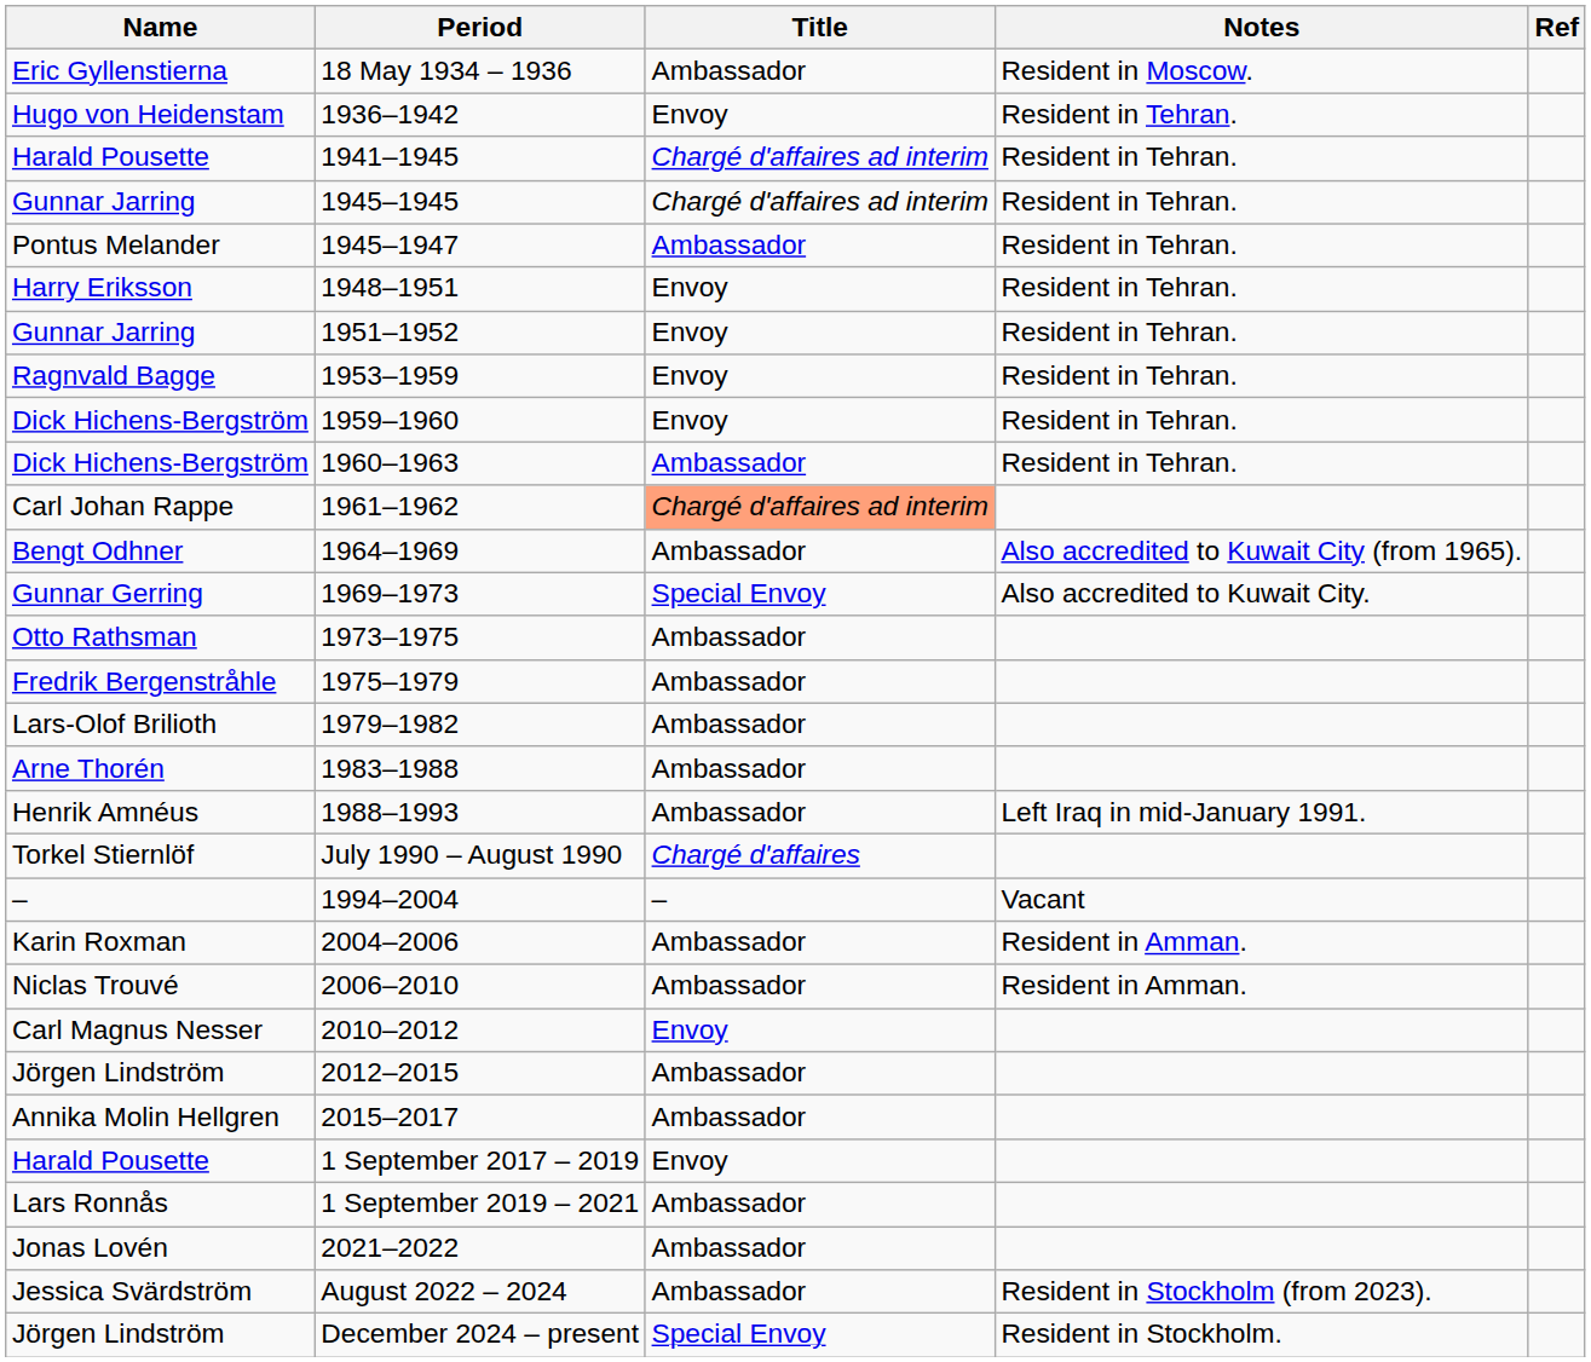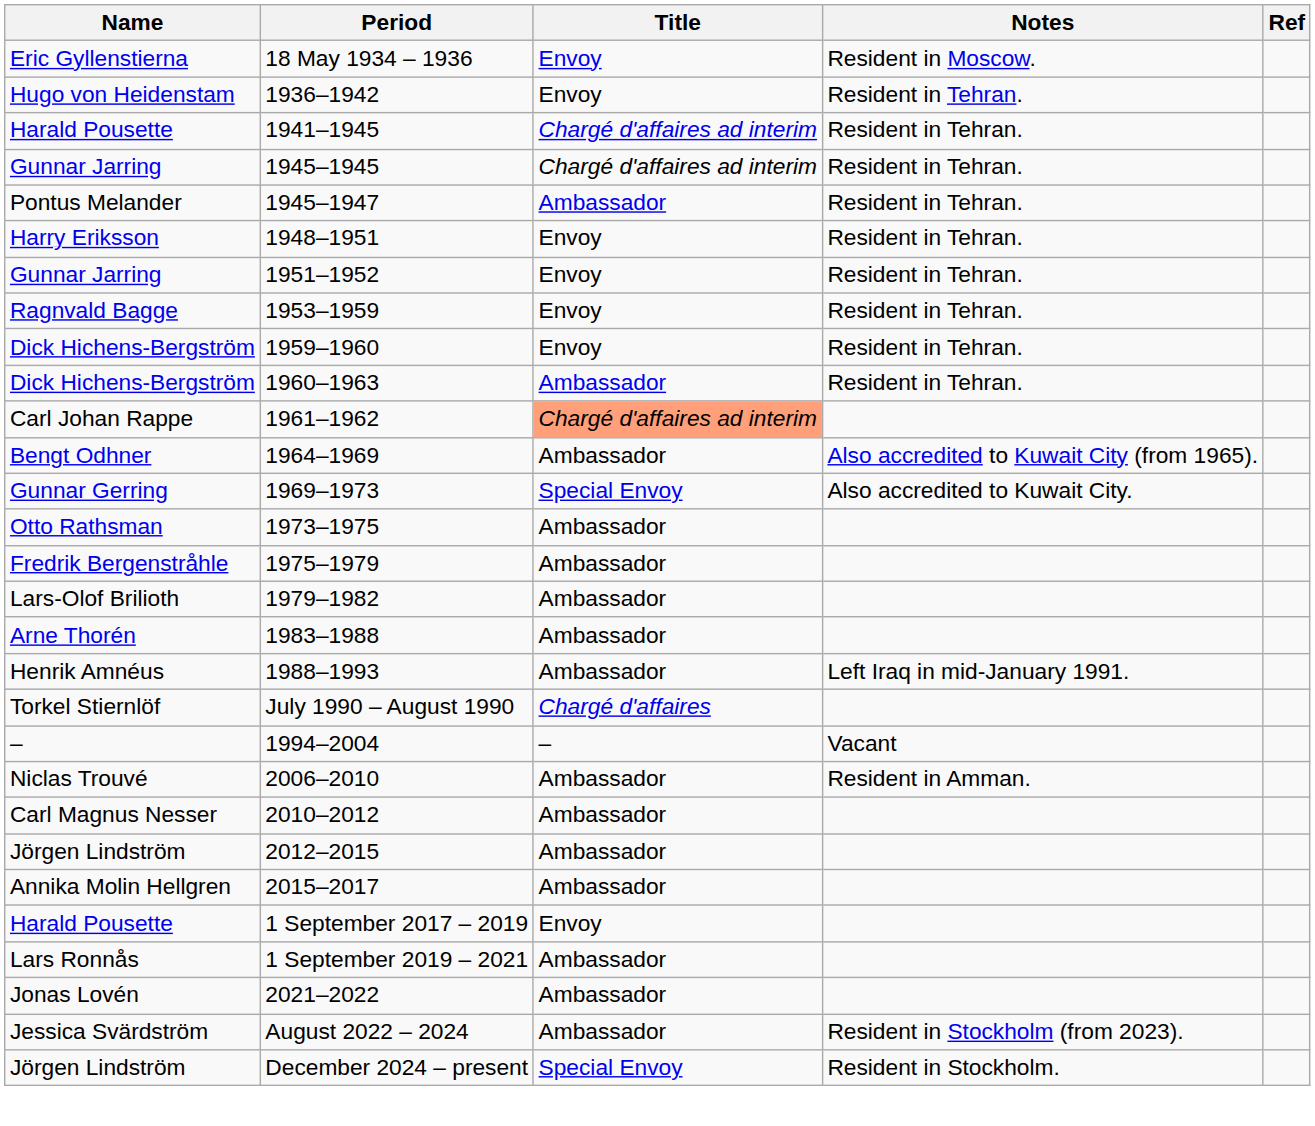 <table class="wikitable">
 <tr>
 <th>Name</th>
 <th>Period</th>
 <th>Title</th>
 <th>Notes</th>
 <th>Ref</th>
 </tr>
 <tr>
 <td><a href='#'>Eric Gyllenstierna</a></td>
 <td>18 May 1934 – 1936</td>
-<td>Ambassador</td>
+<td><a href='#'>Envoy</a></td>
 <td>Resident in <a href='#'>Moscow</a>.</td>
 <td></td>
 </tr>
 <tr>
 <td><a href='#'>Hugo von Heidenstam</a></td>
 <td>1936–1942</td>
 <td>Envoy</td>
 <td>Resident in <a href='#'>Tehran</a>.</td>
 <td></td>
 </tr>
 <tr>
 <td><a href='#'>Harald Pousette</a></td>
 <td>1941–1945</td>
 <td><em><a href='#'>Chargé d'affaires ad interim</a></em></td>
 <td>Resident in Tehran.</td>
 <td></td>
 </tr>
 <tr>
 <td><a href='#'>Gunnar Jarring</a></td>
 <td>1945–1945</td>
 <td><em>Chargé d'affaires ad interim</em></td>
 <td>Resident in Tehran.</td>
 <td></td>
 </tr>
 <tr>
 <td>Pontus Melander</td>
 <td>1945–1947</td>
 <td><a href='#'>Ambassador</a></td>
 <td>Resident in Tehran.</td>
 <td></td>
 </tr>
 <tr>
 <td><a href='#'>Harry Eriksson</a></td>
 <td>1948–1951</td>
 <td>Envoy</td>
 <td>Resident in Tehran.</td>
 <td></td>
 </tr>
 <tr>
 <td><a href='#'>Gunnar Jarring</a></td>
 <td>1951–1952</td>
 <td>Envoy</td>
 <td>Resident in Tehran.</td>
 <td></td>
 </tr>
 <tr>
 <td><a href='#'>Ragnvald Bagge</a></td>
 <td>1953–1959</td>
 <td>Envoy</td>
 <td>Resident in Tehran.</td>
 <td></td>
 </tr>
 <tr>
 <td><a href='#'>Dick Hichens-Bergström</a></td>
 <td>1959–1960</td>
 <td>Envoy</td>
 <td>Resident in Tehran.</td>
 <td></td>
 </tr>
 <tr>
 <td><a href='#'>Dick Hichens-Bergström</a></td>
 <td>1960–1963</td>
 <td><a href='#'>Ambassador</a></td>
 <td>Resident in Tehran.</td>
 <td></td>
 </tr>
 <tr>
 <td>Carl Johan Rappe</td>
 <td>1961–1962</td>
 <td style="background: lightsalmon;"><em>Chargé d'affaires ad interim</em></td>
 <td></td>
 <td></td>
 </tr>
 <tr>
 <td><a href='#'>Bengt Odhner</a></td>
 <td>1964–1969</td>
 <td>Ambassador</td>
 <td><a href='#'>Also accredited</a> to <a href='#'>Kuwait City</a> (from 1965).</td>
 <td></td>
 </tr>
 <tr>
 <td><a href='#'>Gunnar Gerring</a></td>
 <td>1969–1973</td>
 <td><a href='#'>Special Envoy</a></td>
 <td>Also accredited to Kuwait City.</td>
 <td></td>
 </tr>
 <tr>
 <td><a href='#'>Otto Rathsman</a></td>
 <td>1973–1975</td>
 <td>Ambassador</td>
 <td></td>
 <td></td>
 </tr>
 <tr>
 <td><a href='#'>Fredrik Bergenstråhle</a></td>
 <td>1975–1979</td>
 <td>Ambassador</td>
 <td></td>
 <td></td>
 </tr>
 <tr>
 <td>Lars-Olof Brilioth</td>
 <td>1979–1982</td>
 <td>Ambassador</td>
 <td></td>
 <td></td>
 </tr>
 <tr>
 <td><a href='#'>Arne Thorén</a></td>
 <td>1983–1988</td>
 <td>Ambassador</td>
 <td></td>
 <td></td>
 </tr>
 <tr>
 <td>Henrik Amnéus</td>
 <td>1988–1993</td>
 <td>Ambassador</td>
 <td>Left Iraq in mid-January 1991.</td>
 <td></td>
 </tr>
 <tr>
 <td>Torkel Stiernlöf</td>
 <td>July 1990 – August 1990</td>
 <td><em><a href='#'>Chargé d'affaires</a></em></td>
 <td></td>
 <td></td>
 </tr>
 <tr>
 <td>–</td>
 <td>1994–2004</td>
 <td>–</td>
 <td>Vacant</td>
 <td></td>
 </tr>
 <tr>
-<td>Karin Roxman</td>
-<td>2004–2006</td>
-<td>Ambassador</td>
-<td>Resident in <a href='#'>Amman</a>.</td>
-<td></td>
-</tr>
-<tr>
 <td>Niclas Trouvé</td>
 <td>2006–2010</td>
 <td>Ambassador</td>
 <td>Resident in Amman.</td>
 <td></td>
 </tr>
 <tr>
 <td>Carl Magnus Nesser</td>
 <td>2010–2012</td>
-<td><a href='#'>Envoy</a></td>
+<td>Ambassador</td>
 <td></td>
 <td></td>
 </tr>
 <tr>
 <td>Jörgen Lindström</td>
 <td>2012–2015</td>
 <td>Ambassador</td>
 <td></td>
 <td></td>
 </tr>
 <tr>
 <td>Annika Molin Hellgren</td>
 <td>2015–2017</td>
 <td>Ambassador</td>
 <td></td>
 <td></td>
 </tr>
 <tr>
 <td><a href='#'>Harald Pousette</a></td>
 <td>1 September 2017 – 2019</td>
 <td>Envoy</td>
 <td></td>
 <td></td>
 </tr>
 <tr>
 <td>Lars Ronnås</td>
 <td>1 September 2019 – 2021</td>
 <td>Ambassador</td>
 <td></td>
 <td></td>
 </tr>
 <tr>
 <td>Jonas Lovén</td>
 <td>2021–2022</td>
 <td>Ambassador</td>
 <td></td>
 <td></td>
 </tr>
 <tr>
 <td>Jessica Svärdström</td>
 <td>August 2022 – 2024</td>
 <td>Ambassador</td>
 <td>Resident in <a href='#'>Stockholm</a> (from 2023).</td>
 <td></td>
 </tr>
 <tr>
 <td>Jörgen Lindström</td>
 <td>December 2024 – present</td>
 <td><a href='#'>Special Envoy</a></td>
 <td>Resident in Stockholm.</td>
 <td></td>
 </tr>
 </table>
